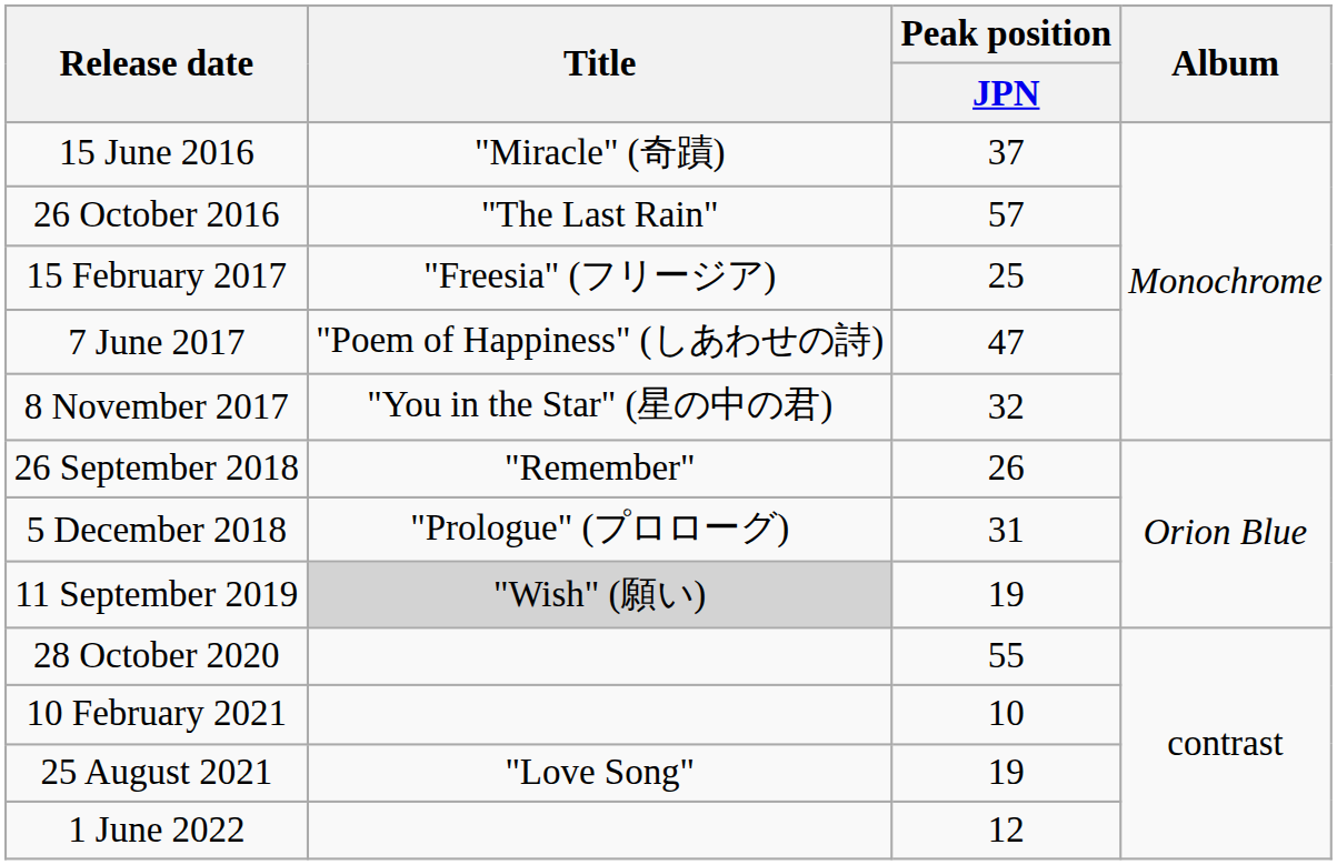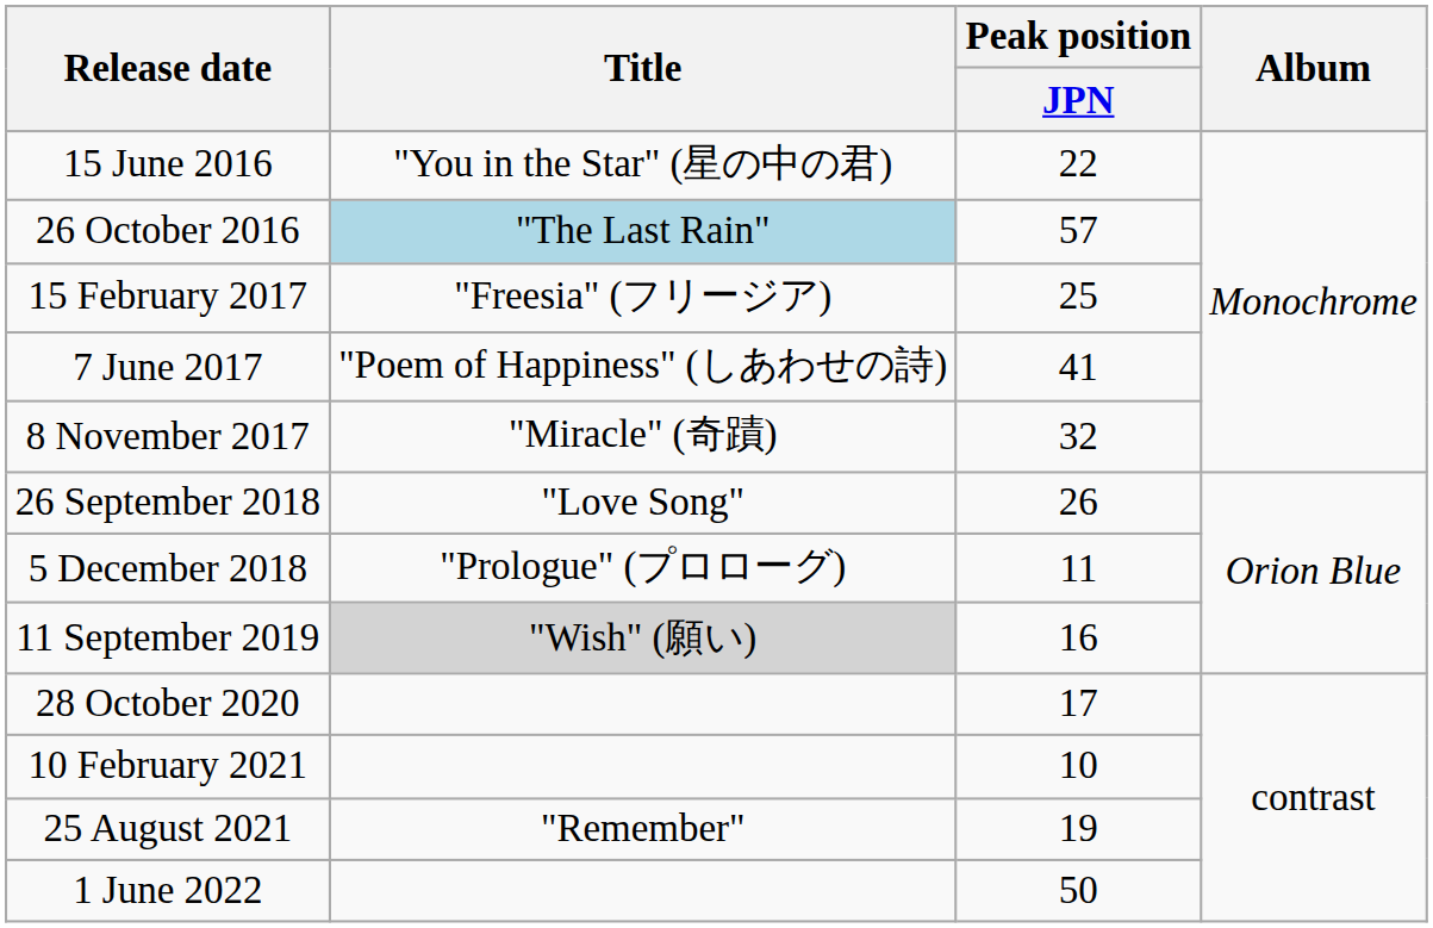 <table class="wikitable" style="text-align:center">
 <tr>
 <th scope="col" rowspan="2">Release date</th>
 <th scope="col" rowspan="2">Title</th>
 <th scope="col" colspan="1">Peak position</th>
 <th scope="col" rowspan="2">Album</th>
 </tr>
 <tr>
 <th align="center"><a href='#'>JPN</a><br></th>
 </tr>
 <tr>
 <td>15 June 2016</td>
-<td>"Miracle" (奇蹟)</td>
-<td>37</td>
+<td>"You in the Star" (星の中の君)</td>
+<td>22</td>
 <td rowspan="5"><em>Monochrome</em></td>
 </tr>
 <tr>
 <td>26 October 2016</td>
-<td>"The Last Rain"</td>
+<td style="background: lightblue;">"The Last Rain"</td>
 <td>57</td>
 </tr>
 <tr>
 <td>15 February 2017</td>
 <td>"Freesia" (フリージア)</td>
 <td>25</td>
 </tr>
 <tr>
 <td>7 June 2017</td>
 <td>"Poem of Happiness" (しあわせの詩)</td>
-<td>47</td>
+<td>41</td>
 </tr>
 <tr>
 <td>8 November 2017</td>
-<td>"You in the Star" (星の中の君)</td>
+<td>"Miracle" (奇蹟)</td>
 <td>32</td>
 </tr>
 <tr>
 <td>26 September 2018</td>
-<td>"Remember"</td>
+<td>"Love Song"</td>
 <td>26</td>
 <td rowspan="3"><em>Orion Blue</em></td>
 </tr>
 <tr>
 <td>5 December 2018</td>
 <td>"Prologue" (プロローグ)</td>
-<td>31</td>
+<td>11</td>
 </tr>
 <tr>
 <td>11 September 2019</td>
 <td style="background: lightgrey;">"Wish" (願い)</td>
-<td>19</td>
+<td>16</td>
 </tr>
 <tr>
 <td>28 October 2020</td>
 <td></td>
-<td>55</td>
+<td>17</td>
 <td rowspan="4">contrast</td>
 </tr>
 <tr>
 <td>10 February 2021</td>
 <td></td>
 <td>10</td>
 </tr>
 <tr>
 <td>25 August 2021</td>
-<td>"Love Song"</td>
+<td>"Remember"</td>
 <td>19</td>
 </tr>
 <tr>
 <td>1 June 2022</td>
 <td></td>
-<td>12</td>
+<td>50</td>
 </tr>
 </table>
